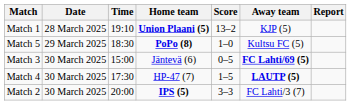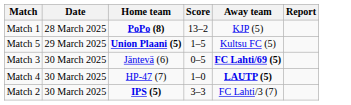 <table class="wikitable" style="text-align:center">
 <tr>
 <th style= width="40px">Match</th>
 <th style= width="40px">Date</th>
-<th style= width="40px">Time</th>
 <th style= width="150px">Home team</th>
 <th style= width="60px">Score</th>
 <th style= width="150px">Away team</th>
 <th style= width="30px">Report</th>
 </tr>
 <tr>
 <td>Match 1</td>
 <td>28 March 2025</td>
-<td>19:10</td>
-<td><strong><a href='#'>Union Plaani</a> (5)</strong></td>
+<td><strong><a href='#'>PoPo</a> (8)</strong></td>
 <td>13–2</td>
 <td><a href='#'>KJP</a> (5)</td>
 <td></td>
 </tr>
 <tr>
 <td>Match 5</td>
 <td>29 March 2025</td>
-<td>18:30</td>
-<td><strong><a href='#'>PoPo</a> (8)</strong></td>
-<td>1–0</td>
+<td><strong><a href='#'>Union Plaani</a> (5)</strong></td>
+<td>1–5</td>
 <td><a href='#'>Kultsu FC</a> (5)</td>
 <td></td>
 </tr>
 <tr>
 <td>Match 3</td>
 <td>30 March 2025</td>
-<td>15:00</td>
 <td><a href='#'>Jäntevä</a> (6)</td>
 <td>0–5</td>
 <td><strong><a href='#'>FC Lahti/69</a> (5)</strong></td>
 <td></td>
 </tr>
 <tr>
 <td>Match 4</td>
 <td>30 March 2025</td>
-<td>17:30</td>
 <td><a href='#'>HP-47</a> (7)</td>
-<td>1–5</td>
+<td>1–0</td>
 <td><strong><a href='#'>LAUTP</a> (5)</strong></td>
 <td></td>
 </tr>
 <tr>
 <td>Match 2</td>
 <td>30 March 2025</td>
-<td>20:00</td>
 <td><strong><a href='#'>IPS</a> (5)</strong></td>
 <td>3–3 </td>
 <td><a href='#'>FC Lahti</a>/3 (7)</td>
 <td></td>
 </tr>
 </table>
